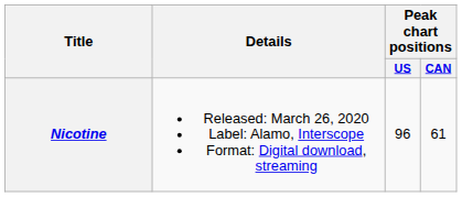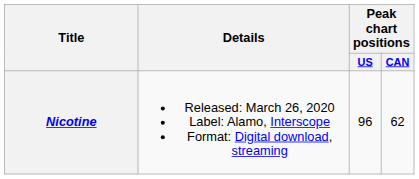 <table class="wikitable plainrowheaders" style="text-align:center;">
 <tr>
 <th scope="col" rowspan="2" style="width:10em;">Title</th>
 <th scope="col" rowspan="2" style="width:16em;">Details</th>
 <th scope="col" colspan="2">Peak chart positions</th>
 </tr>
 <tr>
 <th scope="col" style="width:2.5em;font-size:85%;"><a href='#'>US</a><br></th>
 <th scope="col" style="width:2.5em;font-size:85%;"><a href='#'>CAN</a><br></th>
 </tr>
 <tr>
 <th scope="row"><em><a href='#'>Nicotine</a></em></th>
 <td><br><ul><li>Released: March 26, 2020</li><li>Label: Alamo, <a href='#'>Interscope</a></li><li>Format: <a href='#'>Digital download</a>, <a href='#'>streaming</a></li></ul></td>
 <td>96</td>
-<td>61</td>
+<td>62</td>
 </tr>
 </table>
